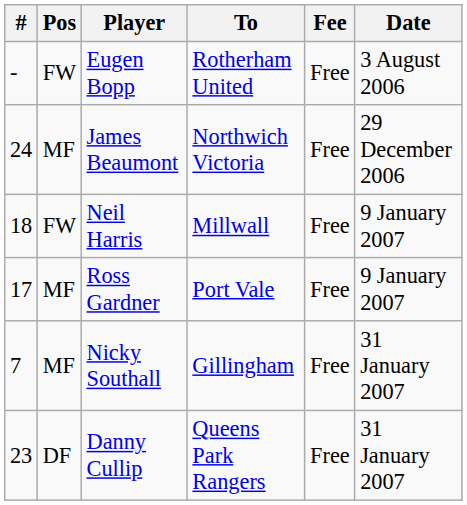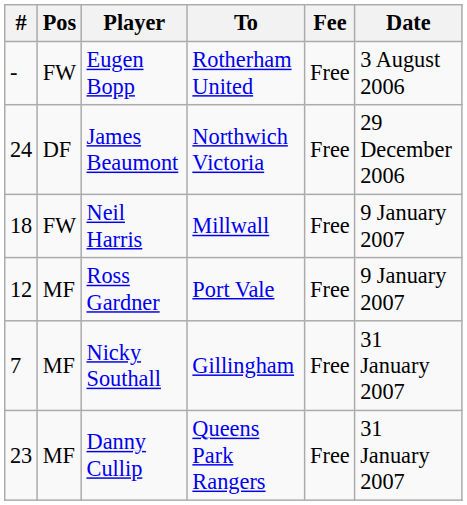 <table width=50% class="wikitable" style="text-align:center; font-size:95%; text-align:left">
 <tr>
 <th>#</th>
 <th>Pos</th>
 <th>Player</th>
 <th>To</th>
 <th>Fee</th>
 <th>Date</th>
 </tr>
 <tr --->
 <td>-</td>
 <td>FW</td>
 <td> <a href='#'>Eugen Bopp</a></td>
 <td> <a href='#'>Rotherham United</a></td>
 <td>Free</td>
 <td>3 August 2006</td>
 </tr>
 <tr --->
 <td>24</td>
-<td>MF</td>
+<td>DF</td>
 <td> <a href='#'>James Beaumont</a></td>
 <td> <a href='#'>Northwich Victoria</a></td>
 <td>Free</td>
 <td>29 December 2006</td>
 </tr>
 <tr --->
 <td>18</td>
 <td>FW</td>
 <td> <a href='#'>Neil Harris</a></td>
 <td> <a href='#'>Millwall</a></td>
 <td>Free</td>
 <td>9 January 2007</td>
 </tr>
 <tr --->
-<td>17</td>
+<td>12</td>
 <td>MF</td>
 <td> <a href='#'>Ross Gardner</a></td>
 <td> <a href='#'>Port Vale</a></td>
 <td>Free</td>
 <td>9 January 2007</td>
 </tr>
 <tr --->
 <td>7</td>
 <td>MF</td>
 <td> <a href='#'>Nicky Southall</a></td>
 <td> <a href='#'>Gillingham</a></td>
 <td>Free</td>
 <td>31 January 2007</td>
 </tr>
 <tr --->
 <td>23</td>
-<td>DF</td>
+<td>MF</td>
 <td> <a href='#'>Danny Cullip</a></td>
 <td> <a href='#'>Queens Park Rangers</a></td>
 <td>Free</td>
 <td>31 January 2007</td>
 </tr>
 </table>
